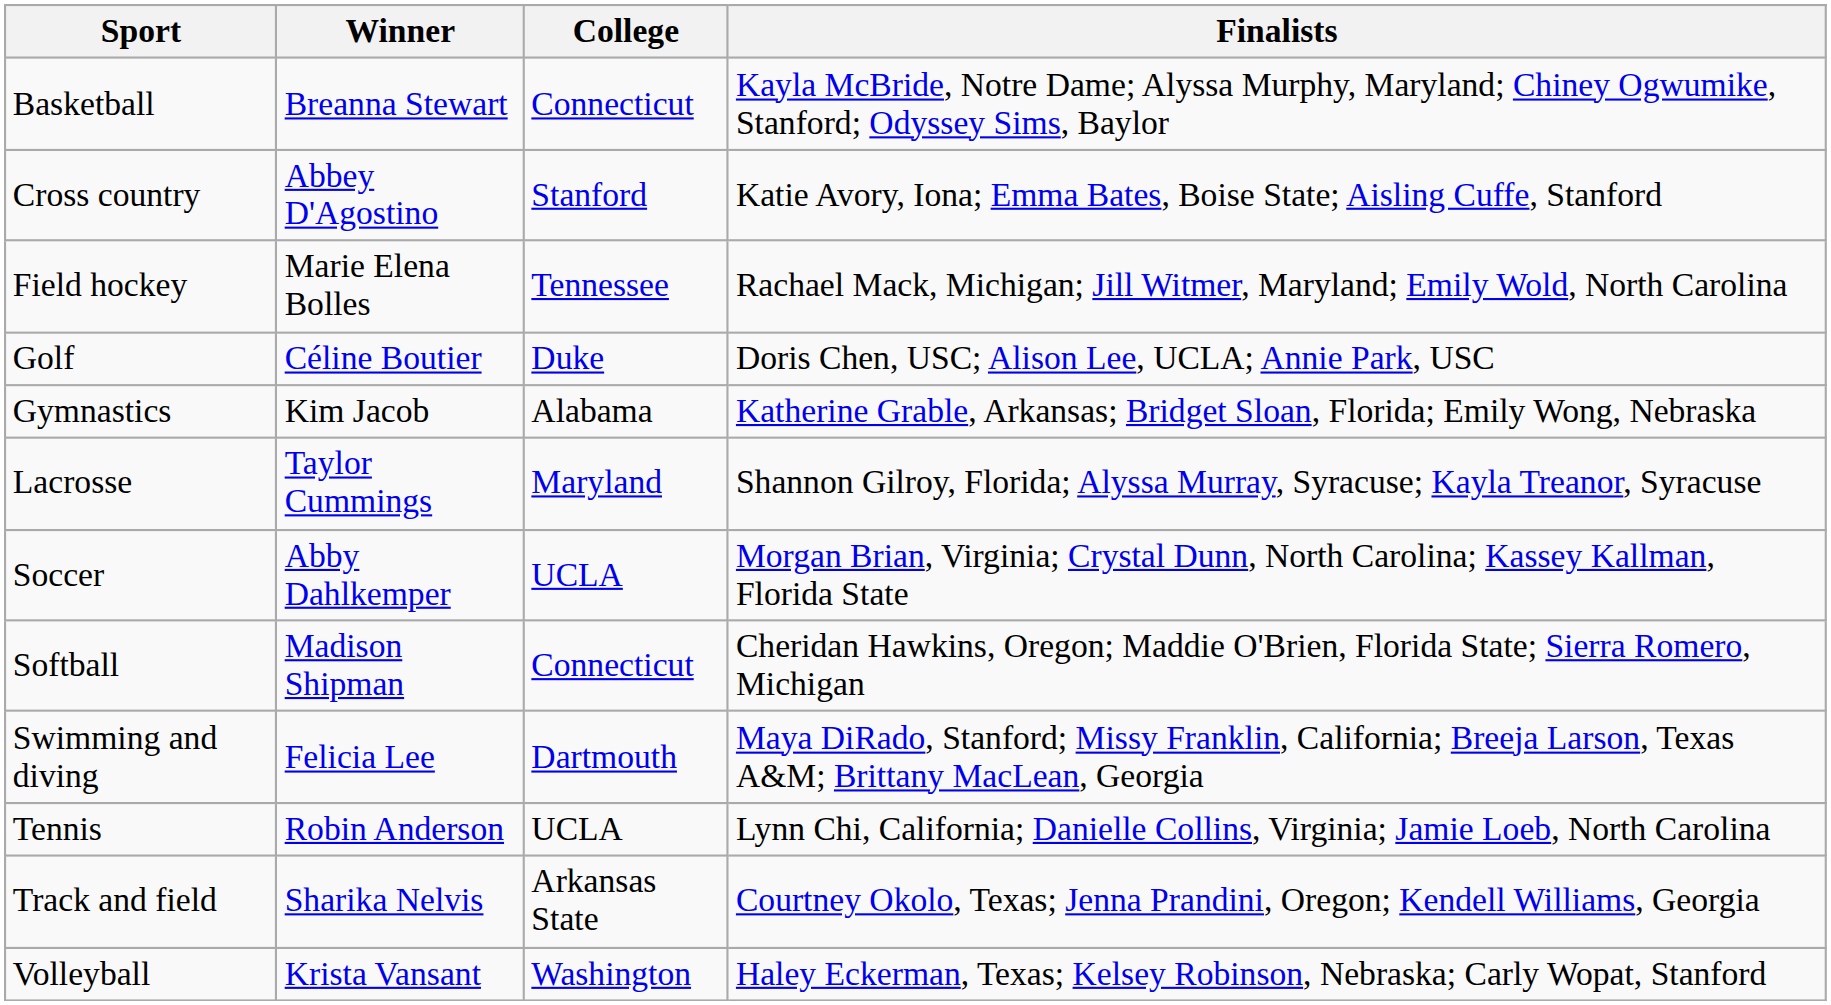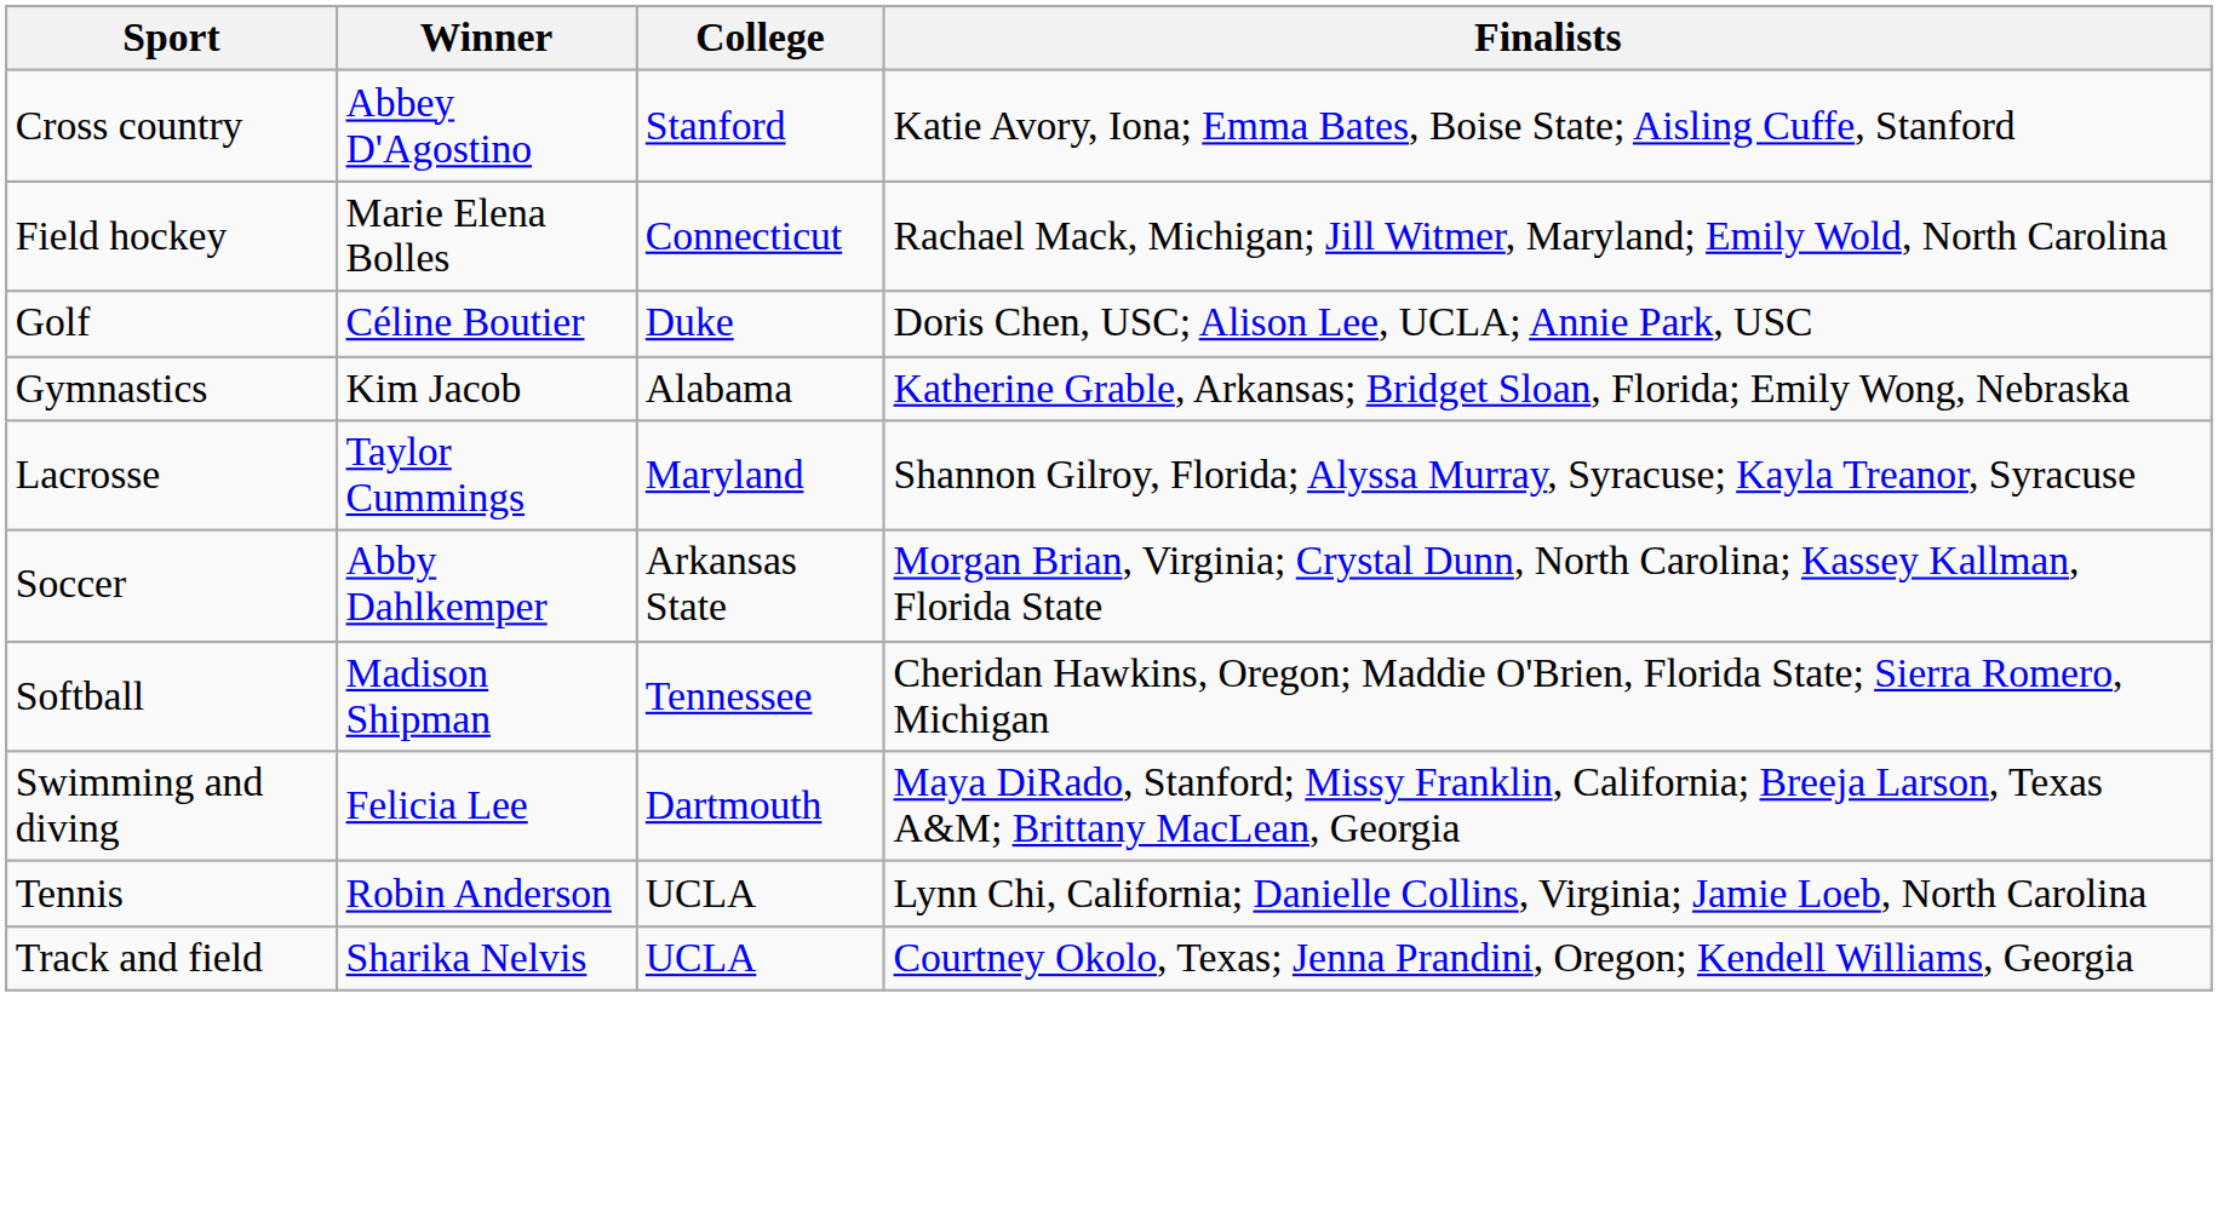 <table class="wikitable">
 <tr>
 <th>Sport</th>
 <th>Winner</th>
 <th>College</th>
 <th>Finalists</th>
-</tr>
-<tr>
-<td>Basketball</td>
-<td><a href='#'>Breanna Stewart</a></td>
-<td><a href='#'>Connecticut</a></td>
-<td><a href='#'>Kayla McBride</a>, Notre Dame; Alyssa Murphy, Maryland; <a href='#'>Chiney Ogwumike</a>, Stanford; <a href='#'>Odyssey Sims</a>, Baylor</td>
 </tr>
 <tr>
 <td>Cross country</td>
 <td><a href='#'>Abbey D'Agostino</a></td>
 <td><a href='#'>Stanford</a></td>
 <td>Katie Avory, Iona; <a href='#'>Emma Bates</a>, Boise State; <a href='#'>Aisling Cuffe</a>, Stanford</td>
 </tr>
 <tr>
 <td>Field hockey</td>
 <td>Marie Elena Bolles</td>
-<td><a href='#'>Tennessee</a></td>
+<td><a href='#'>Connecticut</a></td>
 <td>Rachael Mack, Michigan; <a href='#'>Jill Witmer</a>, Maryland; <a href='#'>Emily Wold</a>, North Carolina</td>
 </tr>
 <tr>
 <td>Golf</td>
 <td><a href='#'>Céline Boutier</a></td>
 <td><a href='#'>Duke</a></td>
 <td>Doris Chen, USC; <a href='#'>Alison Lee</a>, UCLA; <a href='#'>Annie Park</a>, USC</td>
 </tr>
 <tr>
 <td>Gymnastics</td>
 <td>Kim Jacob</td>
 <td>Alabama</td>
 <td><a href='#'>Katherine Grable</a>, Arkansas; <a href='#'>Bridget Sloan</a>, Florida; Emily Wong, Nebraska</td>
 </tr>
 <tr>
 <td>Lacrosse</td>
 <td><a href='#'>Taylor Cummings</a></td>
 <td><a href='#'>Maryland</a></td>
 <td>Shannon Gilroy, Florida; <a href='#'>Alyssa Murray</a>, Syracuse; <a href='#'>Kayla Treanor</a>, Syracuse</td>
 </tr>
 <tr>
 <td>Soccer</td>
 <td><a href='#'>Abby Dahlkemper</a></td>
-<td><a href='#'>UCLA</a></td>
+<td>Arkansas State</td>
 <td><a href='#'>Morgan Brian</a>, Virginia; <a href='#'>Crystal Dunn</a>, North Carolina; <a href='#'>Kassey Kallman</a>, Florida State</td>
 </tr>
 <tr>
 <td>Softball</td>
 <td><a href='#'>Madison Shipman</a></td>
-<td><a href='#'>Connecticut</a></td>
+<td><a href='#'>Tennessee</a></td>
 <td>Cheridan Hawkins, Oregon; Maddie O'Brien, Florida State; <a href='#'>Sierra Romero</a>, Michigan</td>
 </tr>
 <tr>
 <td>Swimming and diving</td>
 <td><a href='#'>Felicia Lee</a></td>
 <td><a href='#'>Dartmouth</a></td>
 <td><a href='#'>Maya DiRado</a>, Stanford; <a href='#'>Missy Franklin</a>, California; <a href='#'>Breeja Larson</a>, Texas A&M; <a href='#'>Brittany MacLean</a>, Georgia</td>
 </tr>
 <tr>
 <td>Tennis</td>
 <td><a href='#'>Robin Anderson</a></td>
 <td>UCLA</td>
 <td>Lynn Chi, California; <a href='#'>Danielle Collins</a>, Virginia; <a href='#'>Jamie Loeb</a>, North Carolina</td>
 </tr>
 <tr>
 <td>Track and field</td>
 <td><a href='#'>Sharika Nelvis</a></td>
-<td>Arkansas State</td>
+<td><a href='#'>UCLA</a></td>
 <td><a href='#'>Courtney Okolo</a>, Texas; <a href='#'>Jenna Prandini</a>, Oregon; <a href='#'>Kendell Williams</a>, Georgia</td>
 </tr>
-<tr>
-<td>Volleyball</td>
-<td><a href='#'>Krista Vansant</a></td>
-<td><a href='#'>Washington</a></td>
-<td><a href='#'>Haley Eckerman</a>, Texas; <a href='#'>Kelsey Robinson</a>, Nebraska; Carly Wopat, Stanford</td>
-</tr>
 </table>
